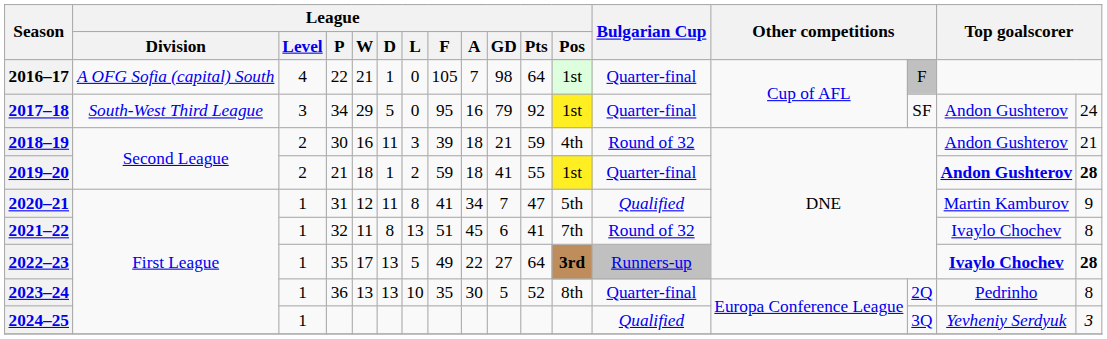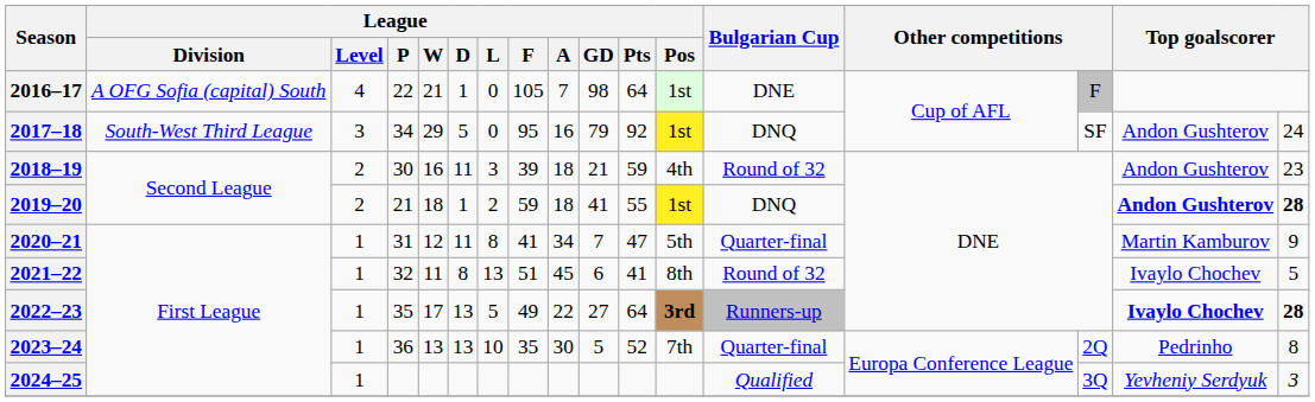 <table class="wikitable plainrowheaders sortable" style="text-align: center">
 <tr>
 <th rowspan=2>Season</th>
 <th colspan=11>League</th>
 <th rowspan=2><a href='#'>Bulgarian Cup</a><br></th>
 <th rowspan=2 colspan=2>Other competitions</th>
 <th rowspan=2 colspan=2>Top goalscorer</th>
 </tr>
 <tr>
 <th scope=col>Division</th>
 <th scope=col><a href='#'>Level</a></th>
 <th scope=col>P</th>
 <th scope=col>W</th>
 <th scope=col>D</th>
 <th scope=col>L</th>
 <th scope=col>F</th>
 <th scope=col>A</th>
 <th scope=col>GD</th>
 <th scope=col>Pts</th>
 <th scope=col data-sort-type="number">Pos</th>
 </tr>
 <tr>
 <th scope=row rowspan=1>2016–17</th>
 <td rowspan=1><em><a href='#'>A OFG Sofia (capital) South</a></em></td>
 <td rowspan=1>4</td>
 <td rowspan=1>22</td>
 <td rowspan=1>21</td>
 <td rowspan=1>1</td>
 <td rowspan=1>0</td>
 <td rowspan=1>105</td>
 <td rowspan=1>7</td>
 <td rowspan=1>98</td>
 <td rowspan=1>64</td>
 <td rowspan=1 style="background-color:#DFD; padding:0.4em;">1st </td>
-<td rowspan=1><a href='#'>Quarter-final</a></td>
+<td rowspan=1>DNE</td>
 <td rowspan=2><a href='#'>Cup of AFL</a></td>
 <td rowspan=1 style="background-color:silver; padding:0.4em;">F</td>
 </tr>
 <tr>
 <th scope=row rowspan=1><a href='#'>2017–18</a></th>
 <td rowspan=1><em><a href='#'>South-West Third League</a></em></td>
 <td rowspan=1>3</td>
 <td rowspan=1>34</td>
 <td rowspan=1>29</td>
 <td rowspan=1>5</td>
 <td rowspan=1>0</td>
 <td rowspan=1>95</td>
 <td rowspan=1>16</td>
 <td rowspan=1>79</td>
 <td rowspan=1>92</td>
 <td rowspan=1 style="background-color:#FE2; padding:0.4em;">1st </td>
-<td rowspan=1><a href='#'>Quarter-final</a></td>
+<td rowspan=1>DNQ</td>
 <td rowspan=1>SF</td>
 <td rowspan=1> <a href='#'>Andon Gushterov</a></td>
 <td rowspan=1>24</td>
 </tr>
 <tr>
 <th scope=row rowspan=1><a href='#'>2018–19</a></th>
 <td rowspan=2><a href='#'>Second League</a></td>
 <td rowspan=1>2</td>
 <td rowspan=1>30</td>
 <td rowspan=1>16</td>
 <td rowspan=1>11</td>
 <td rowspan=1>3</td>
 <td rowspan=1>39</td>
 <td rowspan=1>18</td>
 <td rowspan=1>21</td>
 <td rowspan=1>59</td>
 <td rowspan=1>4th</td>
 <td rowspan=1><a href='#'>Round of 32</a></td>
 <td rowspan=5 colspan=2>DNE</td>
 <td rowspan=1> <a href='#'>Andon Gushterov</a></td>
-<td rowspan=1>21</td>
+<td rowspan=1>23</td>
 </tr>
 <tr>
 <th scope=row rowspan=1><a href='#'>2019–20</a></th>
 <td rowspan=1>2</td>
 <td rowspan=1>21</td>
 <td rowspan=1>18</td>
 <td rowspan=1>1</td>
 <td rowspan=1>2</td>
 <td rowspan=1>59</td>
 <td rowspan=1>18</td>
 <td rowspan=1>41</td>
 <td rowspan=1>55</td>
 <td rowspan=1 style="background-color:#FE2; padding:0.4em;">1st </td>
-<td rowspan=1><a href='#'>Quarter-final</a></td>
+<td rowspan=1>DNQ</td>
 <td rowspan=1> <strong><a href='#'>Andon Gushterov</a></strong></td>
 <td rowspan=1><strong>28</strong></td>
 </tr>
 <tr>
 <th scope=row rowspan=1><a href='#'>2020–21</a></th>
 <td rowspan=5><a href='#'>First League</a></td>
 <td rowspan=1>1</td>
 <td rowspan=1>31</td>
 <td rowspan=1>12</td>
 <td rowspan=1>11</td>
 <td rowspan=1>8</td>
 <td rowspan=1>41</td>
 <td rowspan=1>34</td>
 <td rowspan=1>7</td>
 <td rowspan=1>47</td>
 <td rowspan=1>5th</td>
-<td rowspan=1><em><a href='#'>Qualified</a></em></td>
+<td rowspan=1><a href='#'>Quarter-final</a></td>
 <td rowspan=1> <a href='#'>Martin Kamburov</a></td>
 <td rowspan=1>9</td>
 </tr>
 <tr>
 <th scope=row rowspan=1><a href='#'>2021–22</a></th>
 <td rowspan=1>1</td>
 <td rowspan=1>32</td>
 <td rowspan=1>11</td>
 <td rowspan=1>8</td>
 <td rowspan=1>13</td>
 <td rowspan=1>51</td>
 <td rowspan=1>45</td>
 <td rowspan=1>6</td>
 <td rowspan=1>41</td>
-<td rowspan=1>7th</td>
+<td rowspan=1>8th</td>
 <td rowspan=1><a href='#'>Round of 32</a></td>
 <td rowspan=1> <a href='#'>Ivaylo Chochev</a></td>
-<td rowspan=1>8</td>
+<td rowspan=1>5</td>
 </tr>
 <tr>
 <th scope=row rowspan=1><a href='#'>2022–23</a></th>
 <td rowspan=1>1</td>
 <td rowspan=1>35</td>
 <td rowspan=1>17</td>
 <td rowspan=1>13</td>
 <td rowspan=1>5</td>
 <td rowspan=1>49</td>
 <td rowspan=1>22</td>
 <td rowspan=1>27</td>
 <td rowspan=1>64</td>
 <td rowspan=1 style="background-color:#BF8D5B; padding:0.4em;"><strong>3rd</strong></td>
 <td rowspan=1 style="background-color:silver; padding:0.4em;"><a href='#'>Runners-up</a></td>
 <td rowspan=1> <strong><a href='#'>Ivaylo Chochev</a></strong></td>
 <td rowspan=1><strong>28</strong></td>
 </tr>
 <tr>
 <th scope=row rowspan=1><a href='#'>2023–24</a></th>
 <td rowspan=1>1</td>
 <td rowspan=1>36</td>
 <td rowspan=1>13</td>
 <td rowspan=1>13</td>
 <td rowspan=1>10</td>
 <td rowspan=1>35</td>
 <td rowspan=1>30</td>
 <td rowspan=1>5</td>
 <td rowspan=1>52</td>
-<td rowspan=1>8th</td>
+<td rowspan=1>7th</td>
 <td rowspan=1><a href='#'>Quarter-final</a></td>
 <td rowspan=2><a href='#'>Europa Conference League</a></td>
 <td rowspan=1><a href='#'>2Q</a></td>
 <td rowspan=1> <a href='#'>Pedrinho</a></td>
 <td rowspan=1>8</td>
 </tr>
 <tr>
 <th scope=row rowspan=1><a href='#'>2024–25</a></th>
 <td rowspan=1>1</td>
 <td rowspan=1></td>
 <td rowspan=1></td>
 <td rowspan=1></td>
 <td rowspan=1></td>
 <td rowspan=1></td>
 <td rowspan=1></td>
 <td rowspan=1></td>
 <td rowspan=1></td>
 <td rowspan=1></td>
 <td rowspan=1><em><a href='#'>Qualified</a></em></td>
 <td rowspan=1><a href='#'>3Q</a></td>
 <td rowspan=1> <em><a href='#'>Yevheniy Serdyuk</a></em></td>
 <td rowspan=1><em>3</em></td>
 </tr>
 <tr>
 </tr>
 </table>
